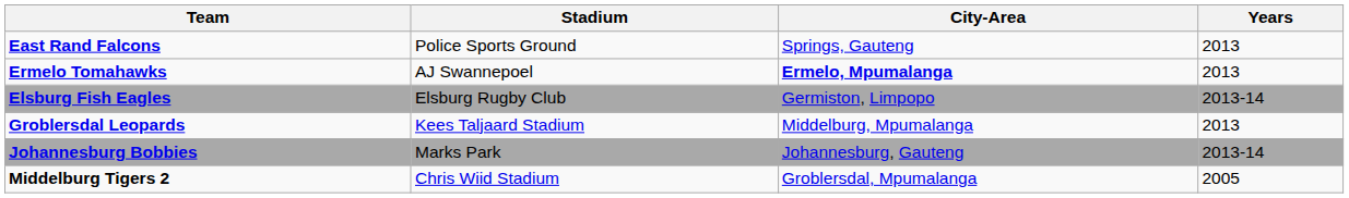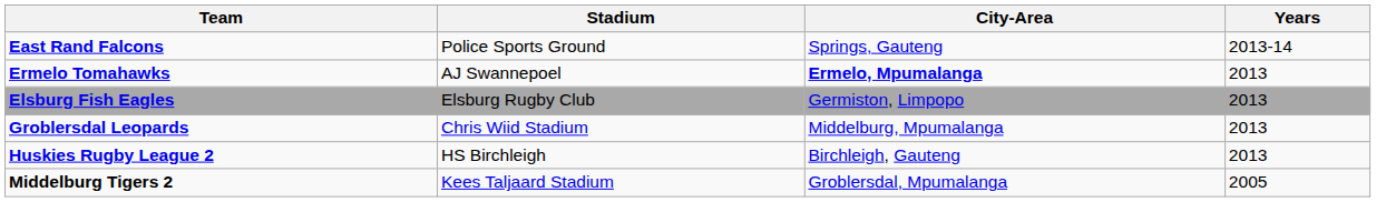 <table class="wikitable" style="width:100%; text-align:left">
 <tr>
 <th>Team</th>
 <th>Stadium</th>
 <th>City-Area</th>
 <th>Years</th>
 </tr>
 <tr>
 <td> <strong><a href='#'>East Rand Falcons</a></strong></td>
 <td>Police Sports Ground</td>
 <td><a href='#'>Springs, Gauteng</a></td>
-<td>2013</td>
+<td>2013-14</td>
 </tr>
 <tr>
 <td> <strong><a href='#'>Ermelo Tomahawks</a></strong></td>
 <td>AJ Swannepoel</td>
 <td><strong><a href='#'>Ermelo, Mpumalanga</a></strong></td>
 <td>2013</td>
 </tr>
 <tr style="background: #A9A9A9">
 <td> <strong><a href='#'>Elsburg Fish Eagles</a></strong></td>
 <td>Elsburg Rugby Club</td>
 <td><a href='#'>Germiston</a>, <a href='#'>Limpopo</a></td>
-<td>2013-14</td>
+<td>2013</td>
 </tr>
 <tr>
 <td> <strong><a href='#'>Groblersdal Leopards</a></strong></td>
-<td><a href='#'>Kees Taljaard Stadium</a></td>
+<td><a href='#'>Chris Wiid Stadium</a></td>
 <td><a href='#'>Middelburg, Mpumalanga</a></td>
 <td>2013</td>
 </tr>
-<tr style="background: #a9a9a9;">
-<td> <strong><a href='#'>Johannesburg Bobbies</a></strong></td>
-<td>Marks Park</td>
-<td><a href='#'>Johannesburg</a>, <a href='#'>Gauteng</a></td>
-<td>2013-14</td>
+<tr>
+<td> <strong><a href='#'>Huskies Rugby League 2</a></strong></td>
+<td>HS Birchleigh</td>
+<td><a href='#'>Birchleigh</a>, <a href='#'>Gauteng</a></td>
+<td>2013</td>
 </tr>
 <tr>
 <td> <strong>Middelburg Tigers 2</strong></td>
-<td><a href='#'>Chris Wiid Stadium</a></td>
+<td><a href='#'>Kees Taljaard Stadium</a></td>
 <td><a href='#'>Groblersdal, Mpumalanga</a></td>
 <td>2005</td>
 </tr>
 </table>
